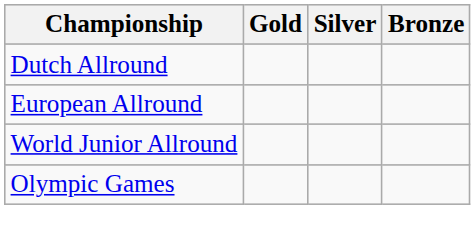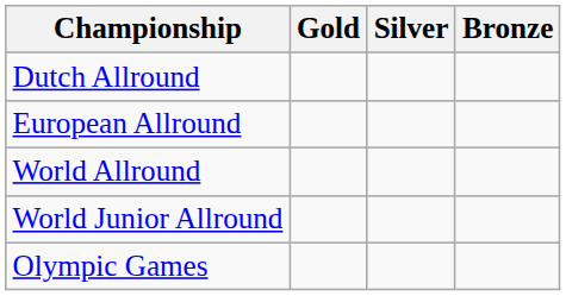 <table class="wikitable">
 <tr>
 <th>Championship</th>
 <th>Gold <br> </th>
 <th>Silver <br> </th>
 <th>Bronze <br> </th>
 </tr>
 <tr>
 <td><a href='#'>Dutch Allround</a></td>
 <td></td>
 <td></td>
 <td></td>
 </tr>
 <tr>
 <td><a href='#'>European Allround</a></td>
 <td></td>
 <td></td>
 <td></td>
 </tr>
 <tr>
+<td><a href='#'>World Allround</a></td>
+<td></td>
+<td></td>
+<td></td>
+</tr>
+<tr>
 <td><a href='#'>World Junior Allround</a></td>
 <td></td>
 <td></td>
 <td></td>
 </tr>
 <tr>
 <td><a href='#'>Olympic Games</a></td>
 <td></td>
 <td></td>
 <td></td>
 </tr>
 </table>
